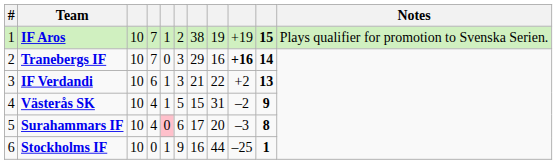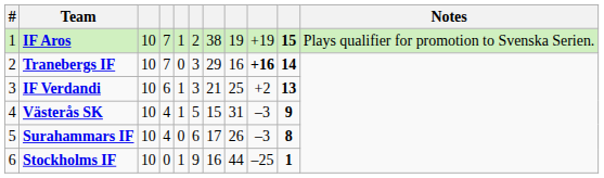 <table class="wikitable sortable">
 <tr>
 <th>#</th>
 <th>Team</th>
 <th></th>
 <th></th>
 <th></th>
 <th></th>
 <th></th>
 <th></th>
 <th></th>
 <th></th>
 <th>Notes</th>
 </tr>
 <tr style="background: #D0F0C0;">
 <td>1</td>
 <td><strong><a href='#'>IF Aros</a></strong></td>
 <td style="text-align: center;">10</td>
 <td style="text-align: center;">7</td>
 <td style="text-align: center;">1</td>
 <td style="text-align: center;">2</td>
 <td style="text-align: center;">38</td>
 <td style="text-align: center;">19</td>
 <td style="text-align: center;">+19</td>
 <td style="text-align: center;"><strong>15</strong></td>
 <td>Plays qualifier for promotion to Svenska Serien.</td>
 </tr>
 <tr>
 <td>2</td>
 <td><strong><a href='#'>Tranebergs IF</a></strong></td>
 <td style="text-align: center;">10</td>
 <td style="text-align: center;">7</td>
 <td style="text-align: center;">0</td>
 <td style="text-align: center;">3</td>
 <td style="text-align: center;">29</td>
 <td style="text-align: center;">16</td>
 <td style="text-align: center;"><strong>+16</strong></td>
 <td style="text-align: center;"><strong>14</strong></td>
 </tr>
 <tr>
 <td>3</td>
 <td><strong><a href='#'>IF Verdandi</a></strong></td>
 <td style="text-align: center;">10</td>
 <td style="text-align: center;">6</td>
 <td style="text-align: center;">1</td>
 <td style="text-align: center;">3</td>
 <td style="text-align: center;">21</td>
-<td style="text-align: center;">22</td>
+<td style="text-align: center;">25</td>
 <td style="text-align: center;">+2</td>
 <td style="text-align: center;"><strong>13</strong></td>
 </tr>
 <tr>
 <td>4</td>
 <td><strong><a href='#'>Västerås SK</a></strong></td>
 <td style="text-align: center;">10</td>
 <td style="text-align: center;">4</td>
 <td style="text-align: center;">1</td>
 <td style="text-align: center;">5</td>
 <td style="text-align: center;">15</td>
 <td style="text-align: center;">31</td>
-<td style="text-align: center;">–2</td>
+<td style="text-align: center;">–3</td>
 <td style="text-align: center;"><strong>9</strong></td>
 </tr>
 <tr>
 <td>5</td>
 <td><strong><a href='#'>Surahammars IF</a></strong></td>
 <td style="text-align: center;">10</td>
 <td style="text-align: center;">4</td>
-<td style="background: pink; text-align: center;">0</td>
+<td style="text-align: center;">0</td>
 <td style="text-align: center;">6</td>
 <td style="text-align: center;">17</td>
-<td style="text-align: center;">20</td>
+<td style="text-align: center;">26</td>
 <td style="text-align: center;">–3</td>
 <td style="text-align: center;"><strong>8</strong></td>
 </tr>
 <tr>
 <td>6</td>
 <td><strong><a href='#'>Stockholms IF</a></strong></td>
 <td style="text-align: center;">10</td>
 <td style="text-align: center;">0</td>
 <td style="text-align: center;">1</td>
 <td style="text-align: center;">9</td>
 <td style="text-align: center;">16</td>
 <td style="text-align: center;">44</td>
 <td style="text-align: center;">–25</td>
 <td style="text-align: center;"><strong>1</strong></td>
 </tr>
 </table>
